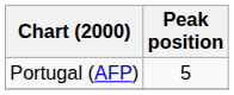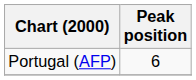 <table class="wikitable sortable">
 <tr>
 <th>Chart (2000)</th>
 <th>Peak<br>position</th>
 </tr>
 <tr>
 <td>Portugal (<a href='#'>AFP</a>)</td>
-<td align="center">5</td>
+<td align="center">6</td>
 </tr>
 <tr>
 </tr>
 <tr>
 </tr>
 <tr>
 </tr>
 <tr>
 </tr>
 </table>
